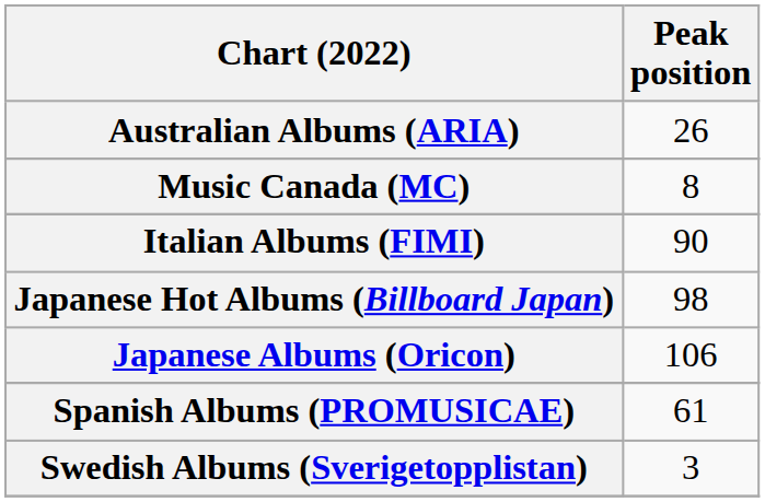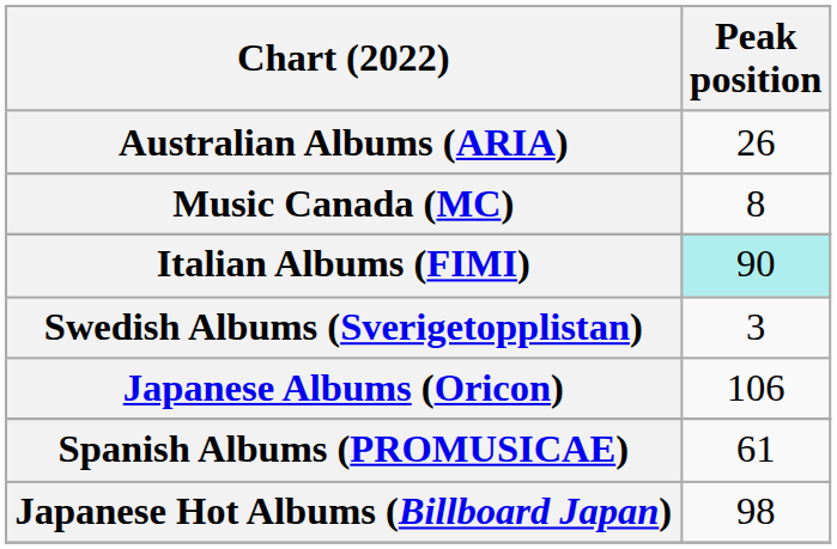 <table class="wikitable sortable plainrowheaders" style="text-align:center">
 <tr>
 <th scope="col">Chart (2022)</th>
 <th scope="col">Peak<br>position</th>
 </tr>
 <tr>
 <th scope="row">Australian Albums (<a href='#'>ARIA</a>)</th>
 <td>26</td>
 </tr>
 <tr>
 </tr>
 <tr>
 </tr>
 <tr>
 </tr>
 <tr>
 </tr>
 <tr>
 <th scope="row">Music Canada (<a href='#'>MC</a>)</th>
 <td>8</td>
 </tr>
 <tr>
 </tr>
 <tr>
 </tr>
 <tr>
 </tr>
 <tr>
 </tr>
 <tr>
 <th scope="row">Italian Albums (<a href='#'>FIMI</a>)</th>
-<td>90</td>
+<td style="background: paleturquoise;">90</td>
 </tr>
 <tr>
-<th scope="row">Japanese Hot Albums (<em><a href='#'>Billboard Japan</a></em>)</th>
-<td>98</td>
+<th scope="row">Swedish Albums (<a href='#'>Sverigetopplistan</a>)</th>
+<td>3</td>
 </tr>
 <tr>
 <th scope="row"><a href='#'>Japanese Albums</a> (<a href='#'>Oricon</a>)</th>
 <td>106</td>
 </tr>
 <tr>
 </tr>
 <tr>
 <th scope="row">Spanish Albums (<a href='#'>PROMUSICAE</a>)</th>
 <td>61</td>
 </tr>
 <tr>
-<th scope="row">Swedish Albums (<a href='#'>Sverigetopplistan</a>)</th>
-<td>3</td>
+<th scope="row">Japanese Hot Albums (<em><a href='#'>Billboard Japan</a></em>)</th>
+<td>98</td>
 </tr>
 <tr>
 </tr>
 <tr>
 </tr>
 <tr>
 </tr>
 <tr>
 </tr>
 <tr>
 </tr>
 <tr>
 </tr>
 </table>
